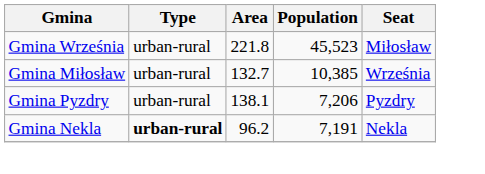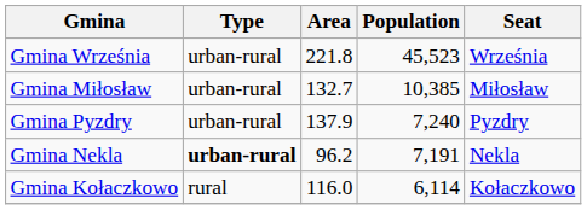 <table class="wikitable">
 <tr>
 <th>Gmina</th>
 <th>Type</th>
 <th>Area<br></th>
 <th>Population<br></th>
 <th>Seat</th>
 </tr>
 <tr>
 <td><a href='#'>Gmina Września</a></td>
 <td>urban-rural</td>
 <td style="text-align:right;">221.8</td>
 <td style="text-align:right;">45,523</td>
-<td><a href='#'>Miłosław</a></td>
+<td><a href='#'>Września</a></td>
 </tr>
 <tr>
 <td><a href='#'>Gmina Miłosław</a></td>
 <td>urban-rural</td>
 <td style="text-align:right;">132.7</td>
 <td style="text-align:right;">10,385</td>
-<td><a href='#'>Września</a></td>
+<td><a href='#'>Miłosław</a></td>
 </tr>
 <tr>
 <td><a href='#'>Gmina Pyzdry</a></td>
 <td>urban-rural</td>
-<td style="text-align:right;">138.1</td>
-<td style="text-align:right;">7,206</td>
+<td style="text-align:right;">137.9</td>
+<td style="text-align:right;">7,240</td>
 <td><a href='#'>Pyzdry</a></td>
 </tr>
 <tr>
 <td><a href='#'>Gmina Nekla</a></td>
 <td><strong>urban-rural</strong></td>
 <td style="text-align:right;">96.2</td>
 <td style="text-align:right;">7,191</td>
 <td><a href='#'>Nekla</a></td>
 </tr>
 <tr>
+<td><a href='#'>Gmina Kołaczkowo</a></td>
+<td>rural</td>
+<td style="text-align:right;">116.0</td>
+<td style="text-align:right;">6,114</td>
+<td><a href='#'>Kołaczkowo</a></td>
+</tr>
+<tr>
 </tr>
 </table>
